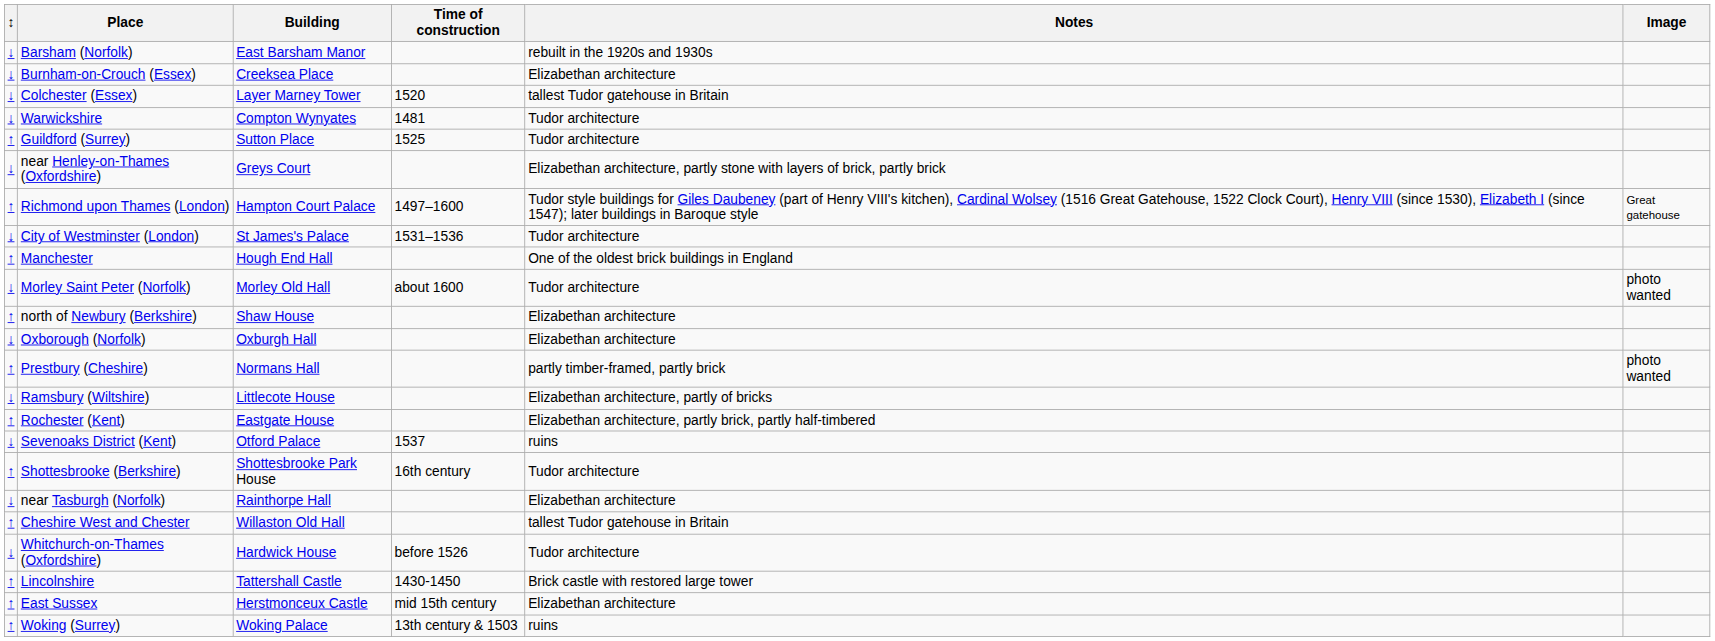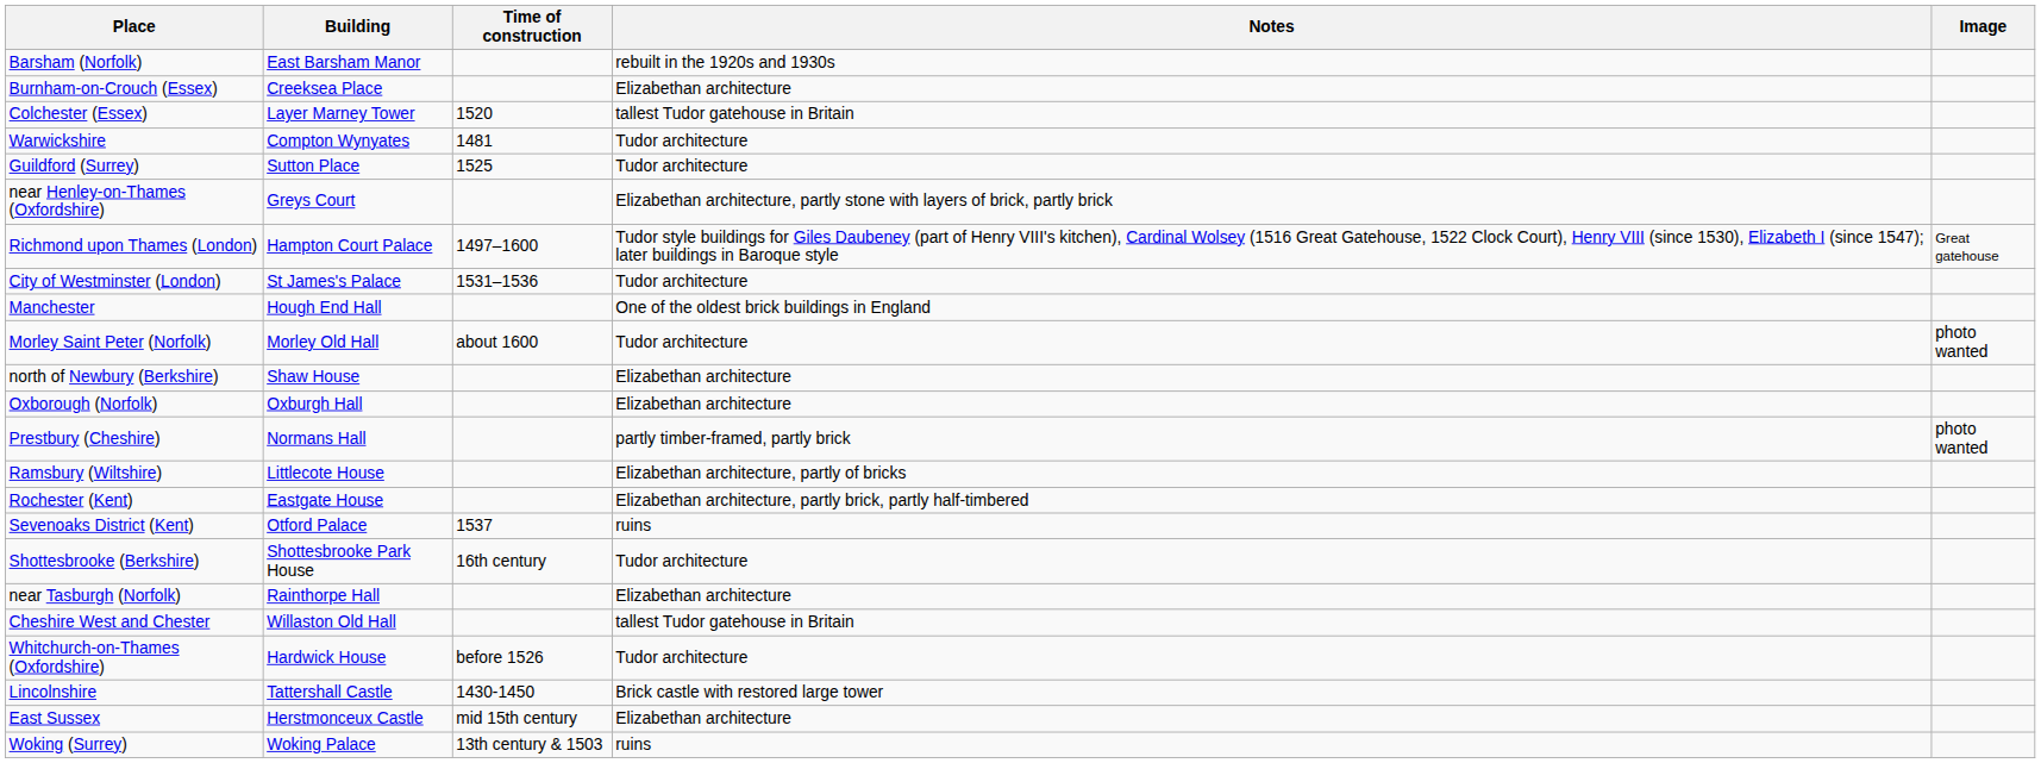 <table class="wikitable"  style="border:2px; width:100%;">
 <tr>
-<th>↕</th>
 <th>Place</th>
 <th>Building</th>
 <th>Time of construction</th>
 <th>Notes</th>
 <th>Image</th>
 </tr>
 <tr>
-<td><a href='#'>↓</a></td>
 <td><a href='#'>Barsham</a> (<a href='#'>Norfolk</a>)</td>
 <td><a href='#'>East Barsham Manor</a></td>
 <td></td>
 <td>rebuilt in the 1920s and 1930s</td>
 <td></td>
 </tr>
 <tr>
-<td><a href='#'>↓</a></td>
 <td><a href='#'>Burnham-on-Crouch</a> (<a href='#'>Essex</a>)</td>
 <td><a href='#'>Creeksea Place</a></td>
 <td></td>
 <td>Elizabethan architecture</td>
 <td></td>
 </tr>
 <tr>
-<td><a href='#'>↓</a></td>
 <td><a href='#'>Colchester</a> (<a href='#'>Essex</a>)</td>
 <td><a href='#'>Layer Marney Tower</a></td>
 <td>1520</td>
 <td>tallest Tudor gatehouse in Britain</td>
 <td></td>
 </tr>
 <tr>
-<td><a href='#'>↓</a></td>
 <td><a href='#'>Warwickshire</a></td>
 <td><a href='#'>Compton Wynyates</a></td>
 <td>1481</td>
 <td>Tudor architecture</td>
 <td></td>
 </tr>
 <tr>
-<td><a href='#'>↑</a></td>
 <td><a href='#'>Guildford</a> (<a href='#'>Surrey</a>)</td>
 <td><a href='#'>Sutton Place</a></td>
 <td>1525</td>
 <td>Tudor architecture</td>
 <td></td>
 </tr>
 <tr>
-<td><a href='#'>↓</a></td>
 <td>near <a href='#'>Henley-on-Thames</a> (<a href='#'>Oxfordshire</a>)</td>
 <td><a href='#'>Greys Court</a></td>
 <td></td>
 <td>Elizabethan architecture, partly stone with layers of brick, partly brick</td>
 <td></td>
 </tr>
 <tr>
-<td><a href='#'>↑</a></td>
 <td><a href='#'>Richmond upon Thames</a> (<a href='#'>London</a>)</td>
 <td><a href='#'>Hampton Court Palace</a></td>
 <td>1497–1600</td>
 <td>Tudor style buildings for <a href='#'>Giles Daubeney</a> (part of Henry VIII's kitchen), <a href='#'>Cardinal Wolsey</a> (1516 Great Gatehouse, 1522 Clock Court), <a href='#'>Henry VIII</a> (since 1530), <a href='#'>Elizabeth I</a> (since 1547); later buildings in Baroque style</td>
 <td><small>Great gatehouse</small></td>
 </tr>
 <tr>
-<td><a href='#'>↓</a></td>
 <td><a href='#'>City of Westminster</a> (<a href='#'>London</a>)</td>
 <td><a href='#'>St James's Palace</a></td>
 <td>1531–1536</td>
 <td>Tudor architecture</td>
 <td></td>
 </tr>
 <tr>
-<td><a href='#'>↑</a></td>
 <td><a href='#'>Manchester</a></td>
 <td><a href='#'>Hough End Hall</a></td>
 <td></td>
 <td>One of the oldest brick buildings in England</td>
 <td></td>
 </tr>
 <tr>
-<td><a href='#'>↓</a></td>
 <td><a href='#'>Morley Saint Peter</a> (<a href='#'>Norfolk</a>)</td>
 <td><a href='#'>Morley Old Hall</a></td>
 <td>about 1600</td>
 <td>Tudor architecture</td>
 <td>photo wanted</td>
 </tr>
 <tr>
-<td><a href='#'>↑</a></td>
 <td>north of <a href='#'>Newbury</a> (<a href='#'>Berkshire</a>)</td>
 <td><a href='#'>Shaw House</a></td>
 <td></td>
 <td>Elizabethan architecture</td>
 <td></td>
 </tr>
 <tr>
-<td><a href='#'>↓</a></td>
 <td><a href='#'>Oxborough</a> (<a href='#'>Norfolk</a>)</td>
 <td><a href='#'>Oxburgh Hall</a></td>
 <td></td>
 <td>Elizabethan architecture</td>
 <td></td>
 </tr>
 <tr>
-<td><a href='#'>↑</a></td>
 <td><a href='#'>Prestbury</a> (<a href='#'>Cheshire</a>)</td>
 <td><a href='#'>Normans Hall</a></td>
 <td></td>
 <td>partly timber-framed, partly brick</td>
 <td>photo wanted</td>
 </tr>
 <tr>
-<td><a href='#'>↓</a></td>
 <td><a href='#'>Ramsbury</a> (<a href='#'>Wiltshire</a>)</td>
 <td><a href='#'>Littlecote House</a></td>
 <td></td>
 <td>Elizabethan architecture, partly of bricks</td>
 <td></td>
 </tr>
 <tr>
-<td><a href='#'>↑</a></td>
 <td><a href='#'>Rochester</a> (<a href='#'>Kent</a>)</td>
 <td><a href='#'>Eastgate House</a></td>
 <td></td>
 <td>Elizabethan architecture, partly brick, partly half-timbered</td>
 <td></td>
 </tr>
 <tr>
-<td><a href='#'>↓</a></td>
 <td><a href='#'>Sevenoaks District</a> (<a href='#'>Kent</a>)</td>
 <td><a href='#'>Otford Palace</a></td>
 <td>1537</td>
 <td>ruins</td>
 <td></td>
 </tr>
 <tr>
-<td><a href='#'>↑</a></td>
 <td><a href='#'>Shottesbrooke</a> (<a href='#'>Berkshire</a>)</td>
 <td><a href='#'>Shottesbrooke Park</a> House</td>
 <td>16th century</td>
 <td>Tudor architecture</td>
 <td></td>
 </tr>
 <tr>
-<td><a href='#'>↓</a></td>
 <td>near <a href='#'>Tasburgh</a> (<a href='#'>Norfolk</a>)</td>
 <td><a href='#'>Rainthorpe Hall</a></td>
 <td></td>
 <td>Elizabethan architecture</td>
 <td></td>
 </tr>
 <tr>
-<td><a href='#'>↑</a></td>
 <td><a href='#'>Cheshire West and Chester</a></td>
 <td><a href='#'>Willaston Old Hall</a></td>
 <td></td>
 <td>tallest Tudor gatehouse in Britain</td>
 <td></td>
 </tr>
 <tr>
-<td><a href='#'>↓</a></td>
 <td><a href='#'>Whitchurch-on-Thames</a> (<a href='#'>Oxfordshire</a>)</td>
 <td><a href='#'>Hardwick House</a></td>
 <td>before 1526</td>
 <td>Tudor architecture</td>
 <td></td>
 </tr>
 <tr>
-<td><a href='#'>↑</a></td>
 <td><a href='#'>Lincolnshire</a></td>
 <td><a href='#'>Tattershall Castle</a></td>
 <td>1430-1450</td>
 <td>Brick castle with restored large tower</td>
 <td></td>
 </tr>
 <tr>
-<td><a href='#'>↑</a></td>
 <td><a href='#'>East Sussex</a></td>
 <td><a href='#'>Herstmonceux Castle</a></td>
 <td>mid 15th century</td>
 <td>Elizabethan architecture</td>
 <td></td>
 </tr>
 <tr>
-<td><a href='#'>↑</a></td>
 <td><a href='#'>Woking</a> (<a href='#'>Surrey</a>)</td>
 <td><a href='#'>Woking Palace</a></td>
 <td>13th century & 1503</td>
 <td>ruins</td>
 <td></td>
 </tr>
 </table>
